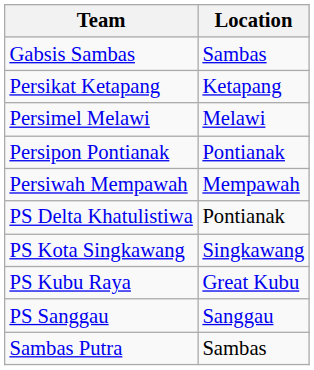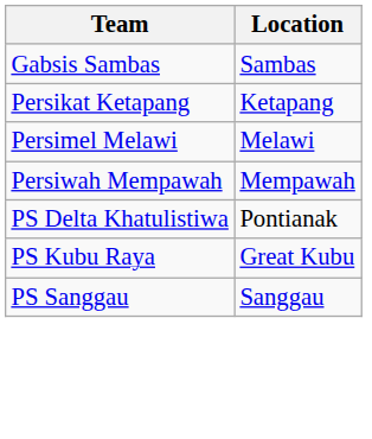 <table class="wikitable sortable">
 <tr>
 <th>Team</th>
 <th>Location</th>
 </tr>
 <tr>
 <td><a href='#'>Gabsis Sambas</a></td>
 <td><a href='#'>Sambas</a></td>
 </tr>
 <tr>
 <td><a href='#'>Persikat Ketapang</a></td>
 <td><a href='#'>Ketapang</a></td>
 </tr>
 <tr>
 <td><a href='#'>Persimel Melawi</a></td>
 <td><a href='#'>Melawi</a></td>
 </tr>
 <tr>
-<td><a href='#'>Persipon Pontianak</a></td>
-<td><a href='#'>Pontianak</a></td>
-</tr>
-<tr>
 <td><a href='#'>Persiwah Mempawah</a></td>
 <td><a href='#'>Mempawah</a></td>
 </tr>
 <tr>
 <td><a href='#'>PS Delta Khatulistiwa</a></td>
 <td>Pontianak</td>
-</tr>
-<tr>
-<td><a href='#'>PS Kota Singkawang</a></td>
-<td><a href='#'>Singkawang</a></td>
 </tr>
 <tr>
 <td><a href='#'>PS Kubu Raya</a></td>
 <td><a href='#'>Great Kubu</a></td>
 </tr>
 <tr>
 <td><a href='#'>PS Sanggau</a></td>
 <td><a href='#'>Sanggau</a></td>
 </tr>
-<tr>
-<td><a href='#'>Sambas Putra</a></td>
-<td>Sambas</td>
-</tr>
 </table>
